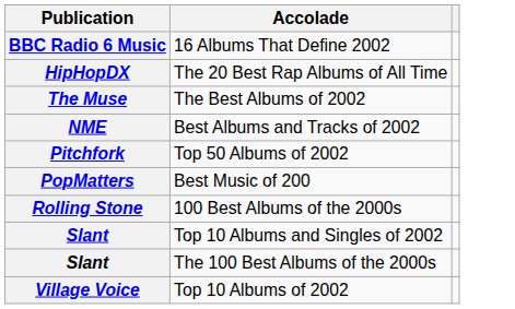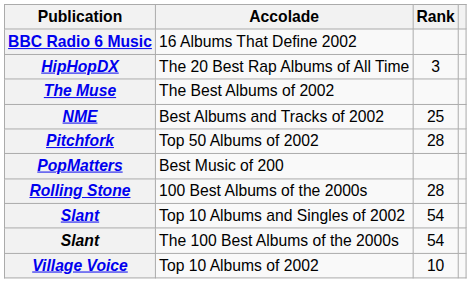 <table class="wikitable sortable plainrowheaders">
 <tr>
 <th>Publication</th>
 <th>Accolade</th>
+<th>Rank</th>
 <th class="unsortable"></th>
 </tr>
 <tr>
 <th scope="row"><a href='#'>BBC Radio 6 Music</a></th>
 <td>16 Albums That Define 2002</td>
 <td></td>
+<td></td>
 </tr>
 <tr>
 <th scope="row"><em><a href='#'>HipHopDX</a></em></th>
 <td>The 20 Best Rap Albums of All Time</td>
+<td style="text-align:center;">3</td>
 <td></td>
 </tr>
 <tr>
 <th scope="row"><em><a href='#'>The Muse</a></em></th>
 <td>The Best Albums of 2002</td>
 <td></td>
+<td></td>
 </tr>
 <tr>
 <th scope="row"><em><a href='#'>NME</a></em></th>
 <td>Best Albums and Tracks of 2002</td>
+<td style="text-align:center;">25</td>
 <td></td>
 </tr>
 <tr>
 <th scope="row"><em><a href='#'>Pitchfork</a></em></th>
 <td>Top 50 Albums of 2002</td>
+<td style="text-align:center;">28</td>
 <td></td>
 </tr>
 <tr>
 <th scope="row"><em><a href='#'>PopMatters</a></em></th>
 <td>Best Music of 200</td>
 <td></td>
+<td></td>
 </tr>
 <tr>
 <th scope="row"><em><a href='#'>Rolling Stone</a></em></th>
 <td>100 Best Albums of the 2000s</td>
+<td style="text-align:center;">28</td>
 <td></td>
 </tr>
 <tr>
 <th scope="row"><em><a href='#'>Slant</a></em></th>
 <td>Top 10 Albums and Singles of 2002</td>
+<td style="text-align:center;">54</td>
 <td></td>
 </tr>
 <tr>
 <th scope="row"><em>Slant</em></th>
 <td>The 100 Best Albums of the 2000s</td>
+<td style="text-align:center;">54</td>
 <td></td>
 </tr>
 <tr>
 <th scope="row"><em><a href='#'>Village Voice</a></em></th>
 <td>Top 10 Albums of 2002</td>
+<td style="text-align:center;">10</td>
 <td></td>
 </tr>
 </table>
